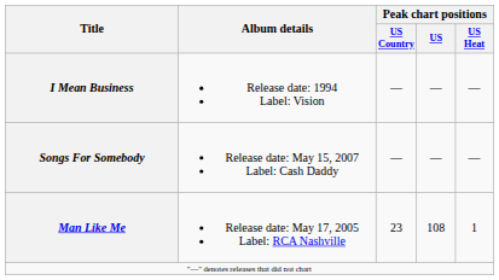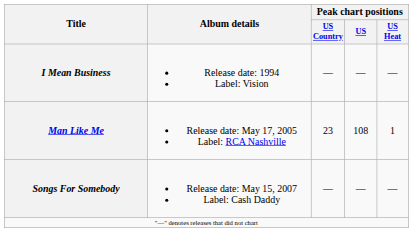 <table class="wikitable plainrowheaders" style="text-align:center;">
 <tr>
 <th rowspan="2" style="width:14em;">Title</th>
 <th rowspan="2" style="width:16em;">Album details</th>
 <th colspan="3">Peak chart positions</th>
 </tr>
 <tr style="font-size:smaller;">
 <th style="width:45px;"><a href='#'>US Country</a></th>
 <th style="width:45px;"><a href='#'>US</a></th>
 <th style="width:45px;"><a href='#'>US Heat</a></th>
 </tr>
 <tr>
 <th scope="row"><em>I Mean Business</em></th>
 <td><br><ul><li>Release date: 1994</li><li>Label: Vision</li></ul></td>
 <td>—</td>
 <td>—</td>
 <td>—</td>
 </tr>
 <tr>
+<th scope="row"><em><a href='#'>Man Like Me</a></em></th>
+<td><br><ul><li>Release date: May 17, 2005</li><li>Label: <a href='#'>RCA Nashville</a></li></ul></td>
+<td>23</td>
+<td>108</td>
+<td>1</td>
+</tr>
+<tr>
 <th scope="row"><em>Songs For Somebody</em></th>
 <td><br><ul><li>Release date: May 15, 2007</li><li>Label: Cash Daddy</li></ul></td>
 <td>—</td>
 <td>—</td>
 <td>—</td>
 </tr>
 <tr>
-<th scope="row"><em><a href='#'>Man Like Me</a></em></th>
-<td><br><ul><li>Release date: May 17, 2005</li><li>Label: <a href='#'>RCA Nashville</a></li></ul></td>
-<td>23</td>
-<td>108</td>
-<td>1</td>
-</tr>
-<tr>
 <td colspan="5" style="font-size:8pt">"—" denotes releases that did not chart</td>
 </tr>
 </table>
